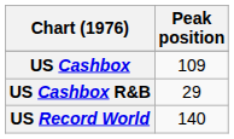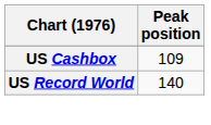 <table class="wikitable sortable plainrowheaders">
 <tr>
 <th scope="col">Chart (1976)</th>
 <th scope="col">Peak<br>position</th>
 </tr>
 <tr>
 </tr>
 <tr>
 </tr>
 <tr>
 </tr>
 <tr>
 <th scope="row">US <a href='#'><em>Cashbox</em></a></th>
 <td style="text-align:center;">109</td>
 </tr>
 <tr>
-<th scope="row">US <a href='#'><em>Cashbox</em></a> R&B</th>
-<td style="text-align:center;">29</td>
-</tr>
-<tr>
 <th scope="row">US <em><a href='#'>Record World</a></em></th>
 <td style="text-align:center;">140</td>
 </tr>
 </table>
